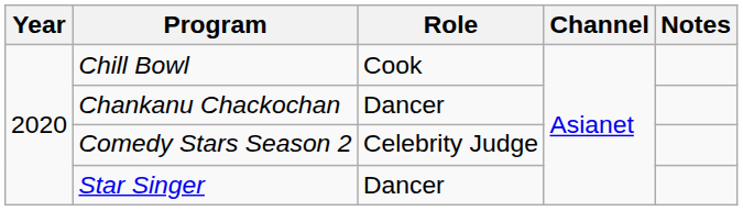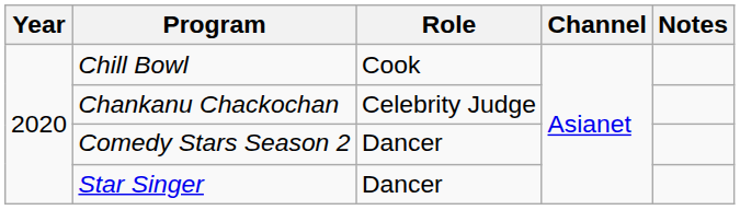 <table class="wikitable">
 <tr>
 <th>Year</th>
 <th>Program</th>
 <th>Role</th>
 <th>Channel</th>
 <th>Notes</th>
 </tr>
 <tr>
 <td Rowspan=4>2020</td>
 <td><em>Chill Bowl</em></td>
 <td>Cook</td>
 <td Rowspan=4><a href='#'>Asianet</a></td>
 <td></td>
 </tr>
 <tr>
 <td><em>Chankanu Chackochan</em></td>
-<td>Dancer</td>
+<td>Celebrity Judge</td>
 <td></td>
 </tr>
 <tr>
 <td><em>Comedy Stars Season 2</em></td>
-<td>Celebrity Judge</td>
+<td>Dancer</td>
 <td></td>
 </tr>
 <tr>
 <td><em><a href='#'>Star Singer</a></em></td>
 <td>Dancer</td>
 <td></td>
 </tr>
 </table>
